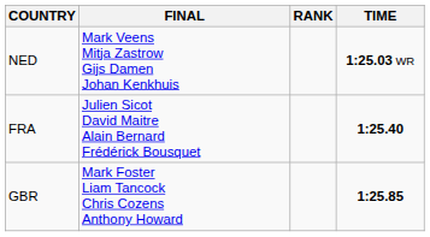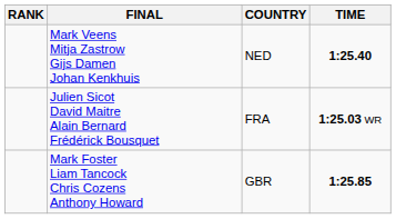 <table class="wikitable">
 <tr>
+<th>RANK</th>
+<th align="left" style="width: 15em">FINAL</th>
 <th>COUNTRY</th>
-<th align="left" style="width: 15em">FINAL</th>
-<th>RANK</th>
 <th style="width: 6em">TIME</th>
 </tr>
 <tr>
+<td align="center"></td>
+<td><a href='#'>Mark Veens</a><br><a href='#'>Mitja Zastrow</a><br><a href='#'>Gijs Damen</a><br><a href='#'>Johan Kenkhuis</a></td>
 <td> NED</td>
-<td><a href='#'>Mark Veens</a><br><a href='#'>Mitja Zastrow</a><br><a href='#'>Gijs Damen</a><br><a href='#'>Johan Kenkhuis</a></td>
+<td align="center"><strong>1:25.40</strong></td>
+</tr>
+<tr>
 <td align="center"></td>
+<td><a href='#'>Julien Sicot</a><br><a href='#'>David Maitre</a><br><a href='#'>Alain Bernard</a><br><a href='#'>Frédérick Bousquet</a></td>
+<td> FRA</td>
 <td align="center"><strong>1:25.03</strong><small> WR</small></td>
 </tr>
 <tr>
-<td> FRA</td>
-<td><a href='#'>Julien Sicot</a><br><a href='#'>David Maitre</a><br><a href='#'>Alain Bernard</a><br><a href='#'>Frédérick Bousquet</a></td>
 <td align="center"></td>
-<td align="center"><strong>1:25.40</strong></td>
-</tr>
-<tr>
+<td><a href='#'>Mark Foster</a><br><a href='#'>Liam Tancock</a><br><a href='#'>Chris Cozens</a><br><a href='#'>Anthony Howard</a></td>
 <td> GBR</td>
-<td><a href='#'>Mark Foster</a><br><a href='#'>Liam Tancock</a><br><a href='#'>Chris Cozens</a><br><a href='#'>Anthony Howard</a></td>
-<td align="center"></td>
 <td align="center"><strong>1:25.85</strong></td>
 </tr>
 </table>
